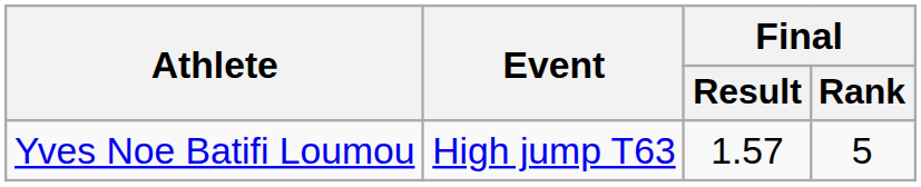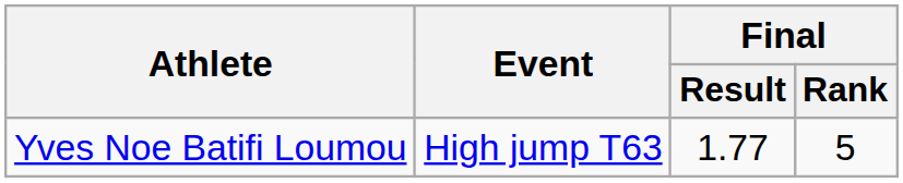 <table class="wikitable" style="font-size:90%">
 <tr>
 <th rowspan="2">Athlete</th>
 <th rowspan="2">Event</th>
 <th colspan="2">Final</th>
 </tr>
 <tr style="font-size:95%">
 <th>Result</th>
 <th>Rank</th>
 </tr>
 <tr align=center>
 <td align=left><a href='#'>Yves Noe Batifi Loumou</a></td>
 <td align=left><a href='#'>High jump T63</a></td>
-<td>1.57</td>
+<td>1.77</td>
 <td>5</td>
 </tr>
 </table>
